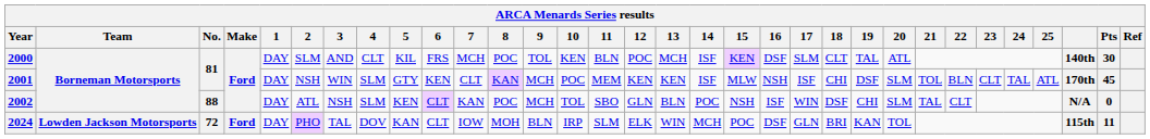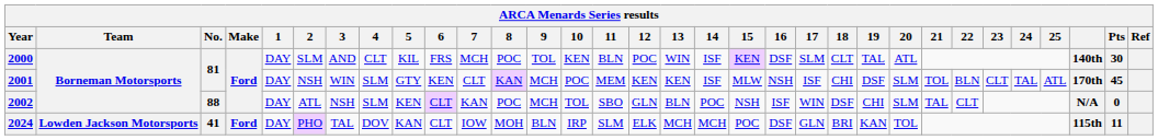 <table class="wikitable" style="text-align:center; font-size:75%">
 <tr>
 <th colspan=32><a href='#'>ARCA Menards Series</a> results</th>
 </tr>
 <tr>
 <th>Year</th>
 <th>Team</th>
 <th>No.</th>
 <th>Make</th>
 <th>1</th>
 <th>2</th>
 <th>3</th>
 <th>4</th>
 <th>5</th>
 <th>6</th>
 <th>7</th>
 <th>8</th>
 <th>9</th>
 <th>10</th>
 <th>11</th>
 <th>12</th>
 <th>13</th>
 <th>14</th>
 <th>15</th>
 <th>16</th>
 <th>17</th>
 <th>18</th>
 <th>19</th>
 <th>20</th>
 <th>21</th>
 <th>22</th>
 <th>23</th>
 <th>24</th>
 <th>25</th>
 <th></th>
 <th>Pts</th>
 <th>Ref</th>
 </tr>
 <tr>
 <th><a href='#'>2000</a></th>
 <th rowspan=3><a href='#'>Borneman Motorsports</a></th>
 <th rowspan=2>81</th>
 <th rowspan=3><a href='#'>Ford</a></th>
 <td><a href='#'>DAY</a></td>
 <td><a href='#'>SLM</a></td>
 <td><a href='#'>AND</a></td>
 <td><a href='#'>CLT</a></td>
 <td><a href='#'>KIL</a></td>
 <td><a href='#'>FRS</a></td>
 <td><a href='#'>MCH</a></td>
 <td><a href='#'>POC</a></td>
 <td><a href='#'>TOL</a></td>
 <td><a href='#'>KEN</a></td>
 <td><a href='#'>BLN</a></td>
 <td><a href='#'>POC</a></td>
-<td><a href='#'>MCH</a></td>
+<td><a href='#'>WIN</a></td>
 <td><a href='#'>ISF</a></td>
 <td style="background:#EFCFFF;"><a href='#'>KEN</a><br></td>
 <td><a href='#'>DSF</a></td>
 <td><a href='#'>SLM</a></td>
 <td><a href='#'>CLT</a></td>
 <td><a href='#'>TAL</a></td>
 <td><a href='#'>ATL</a></td>
 <td colspan=5></td>
 <th>140th</th>
 <th>30</th>
 <th></th>
 </tr>
 <tr>
 <th><a href='#'>2001</a></th>
 <td><a href='#'>DAY</a></td>
 <td><a href='#'>NSH</a></td>
 <td><a href='#'>WIN</a></td>
 <td><a href='#'>SLM</a></td>
 <td><a href='#'>GTY</a></td>
 <td><a href='#'>KEN</a></td>
 <td><a href='#'>CLT</a></td>
 <td style="background:#EFCFFF;"><a href='#'>KAN</a><br></td>
 <td><a href='#'>MCH</a></td>
 <td><a href='#'>POC</a></td>
 <td><a href='#'>MEM</a></td>
 <td><a href='#'>KEN</a></td>
 <td><a href='#'>KEN</a></td>
 <td><a href='#'>ISF</a></td>
 <td><a href='#'>MLW</a></td>
 <td><a href='#'>NSH</a></td>
 <td><a href='#'>ISF</a></td>
 <td><a href='#'>CHI</a></td>
 <td><a href='#'>DSF</a></td>
 <td><a href='#'>SLM</a></td>
 <td><a href='#'>TOL</a></td>
 <td><a href='#'>BLN</a></td>
 <td><a href='#'>CLT</a></td>
 <td><a href='#'>TAL</a></td>
 <td><a href='#'>ATL</a></td>
 <th>170th</th>
 <th>45</th>
 <th></th>
 </tr>
 <tr>
 <th><a href='#'>2002</a></th>
 <th>88</th>
 <td><a href='#'>DAY</a></td>
 <td><a href='#'>ATL</a></td>
 <td><a href='#'>NSH</a></td>
 <td><a href='#'>SLM</a></td>
 <td><a href='#'>KEN</a></td>
 <td style="background:#EFCFFF;"><a href='#'>CLT</a><br></td>
 <td><a href='#'>KAN</a></td>
 <td><a href='#'>POC</a></td>
 <td><a href='#'>MCH</a></td>
 <td><a href='#'>TOL</a></td>
 <td><a href='#'>SBO</a></td>
 <td><a href='#'>GLN</a></td>
 <td><a href='#'>BLN</a></td>
 <td><a href='#'>POC</a></td>
 <td><a href='#'>NSH</a></td>
 <td><a href='#'>ISF</a></td>
 <td><a href='#'>WIN</a></td>
 <td><a href='#'>DSF</a></td>
 <td><a href='#'>CHI</a></td>
 <td><a href='#'>SLM</a></td>
 <td><a href='#'>TAL</a></td>
 <td><a href='#'>CLT</a></td>
 <td colspan=3></td>
 <th>N/A</th>
 <th>0</th>
 <th></th>
 </tr>
 <tr>
 <th><a href='#'>2024</a></th>
 <th><a href='#'>Lowden Jackson Motorsports</a></th>
-<th>72</th>
+<th>41</th>
 <th><a href='#'>Ford</a></th>
 <td><a href='#'>DAY</a></td>
 <td style="background:#EFCFFF;"><a href='#'>PHO</a><br></td>
 <td><a href='#'>TAL</a></td>
 <td><a href='#'>DOV</a></td>
 <td><a href='#'>KAN</a></td>
 <td><a href='#'>CLT</a></td>
 <td><a href='#'>IOW</a></td>
 <td><a href='#'>MOH</a></td>
 <td><a href='#'>BLN</a></td>
 <td><a href='#'>IRP</a></td>
 <td><a href='#'>SLM</a></td>
 <td><a href='#'>ELK</a></td>
-<td><a href='#'>WIN</a></td>
+<td><a href='#'>MCH</a></td>
 <td><a href='#'>MCH</a></td>
 <td><a href='#'>POC</a></td>
 <td><a href='#'>DSF</a></td>
 <td><a href='#'>GLN</a></td>
 <td><a href='#'>BRI</a></td>
 <td><a href='#'>KAN</a></td>
 <td><a href='#'>TOL</a></td>
 <td colspan=5></td>
 <th>115th</th>
 <th>11</th>
 <th></th>
 </tr>
 </table>
